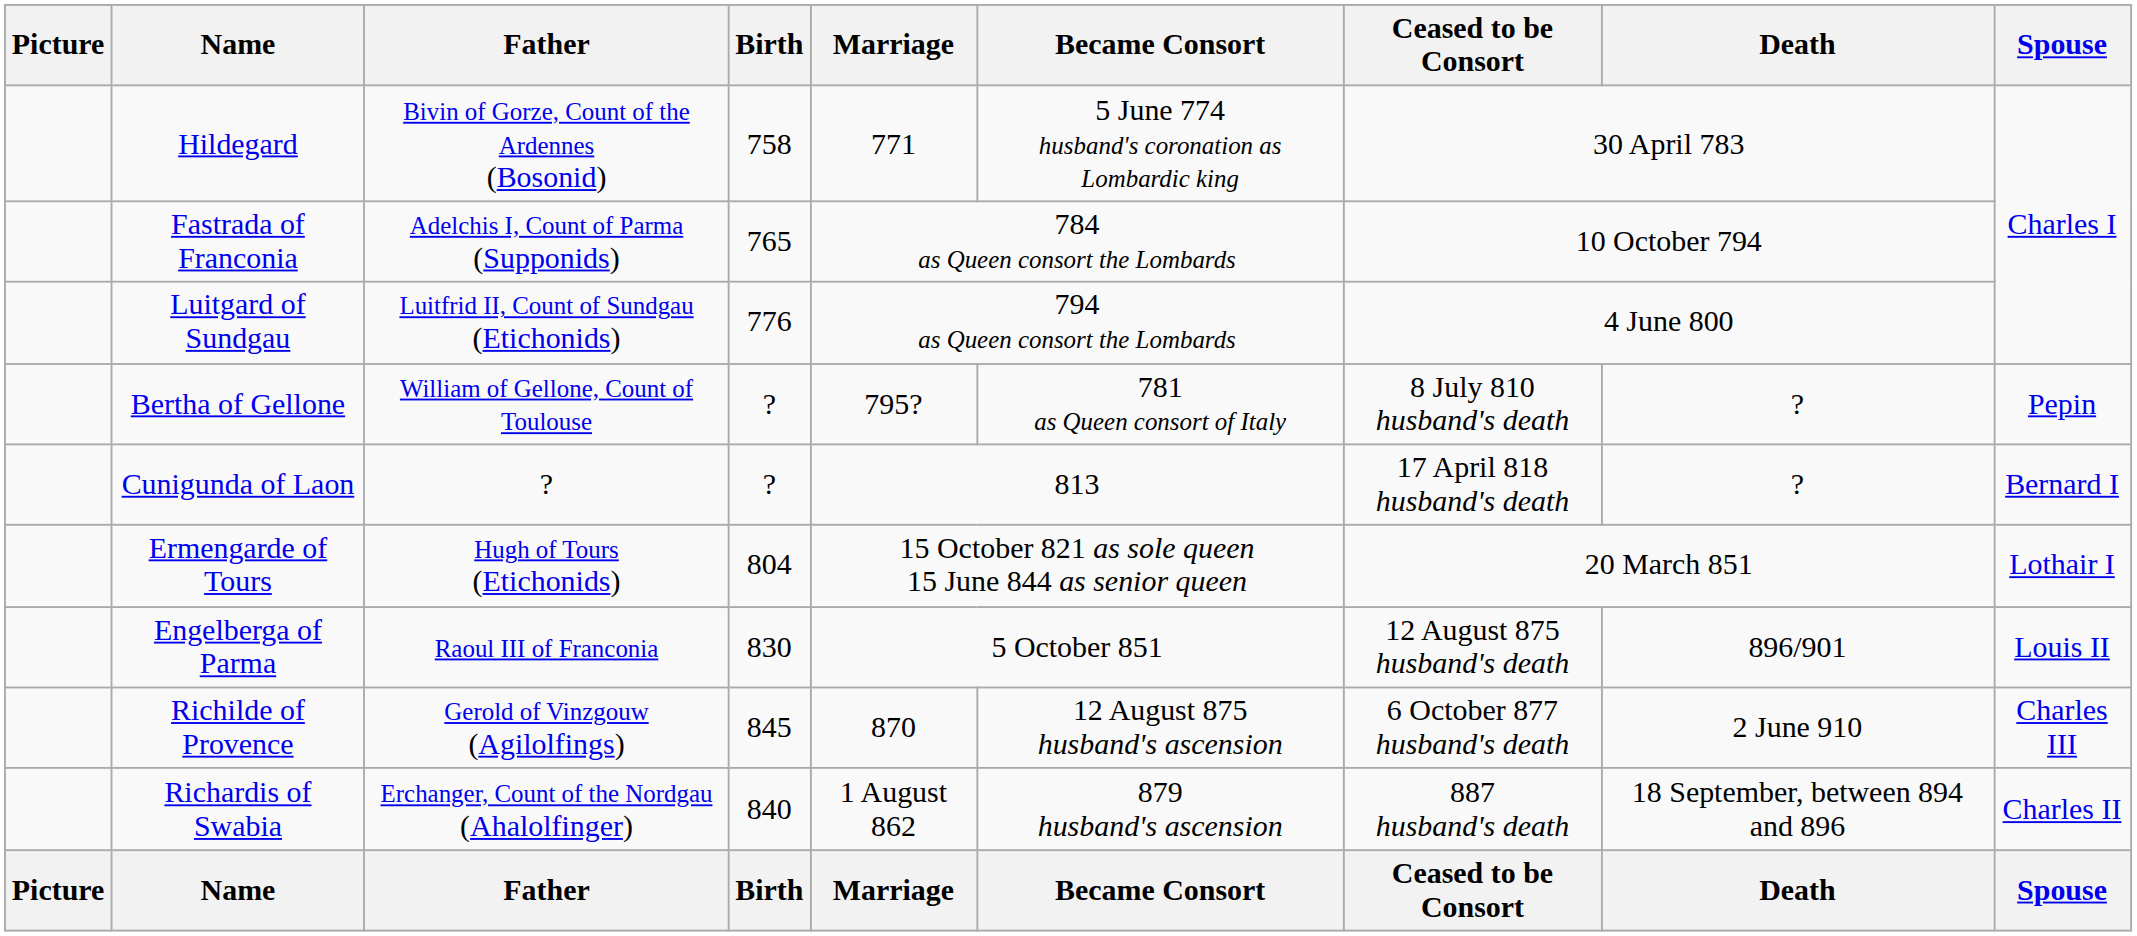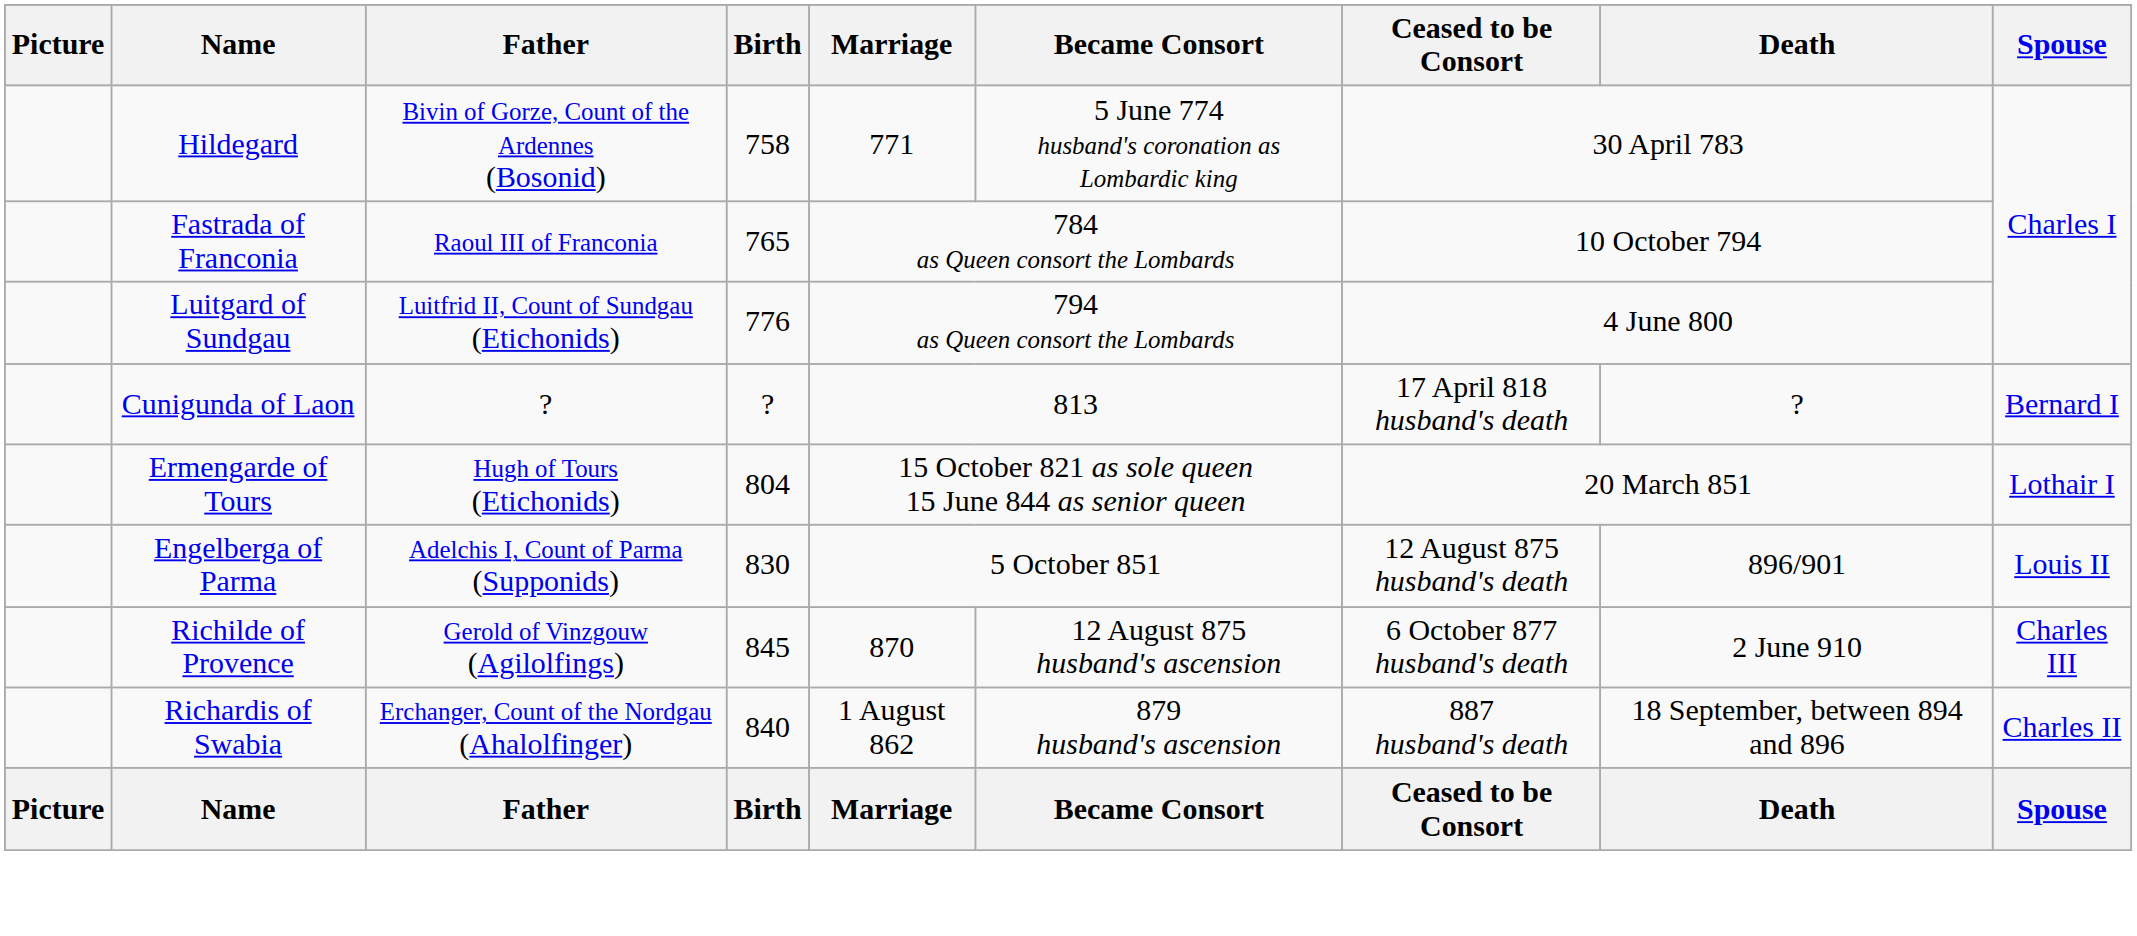 <table width=90% class="wikitable">
 <tr>
 <th>Picture</th>
 <th>Name</th>
 <th>Father</th>
 <th>Birth</th>
 <th>Marriage</th>
 <th>Became Consort</th>
 <th>Ceased to be Consort</th>
 <th>Death</th>
 <th><a href='#'>Spouse</a></th>
 </tr>
 <tr>
 <td align="center"></td>
 <td align="center"><a href='#'>Hildegard</a></td>
 <td align="center"><small><a href='#'>Bivin of Gorze, Count of the Ardennes</a></small><br>(<a href='#'>Bosonid</a>)</td>
 <td align="center">758</td>
 <td align="center">771</td>
 <td align="center">5 June 774<br><small><em>husband's coronation as Lombardic king</em></small></td>
 <td align="center" colspan="2">30 April 783</td>
 <td align="center" rowspan="3"><a href='#'>Charles I</a></td>
 </tr>
 <tr>
 <td align="center"></td>
 <td align="center"><a href='#'>Fastrada of Franconia</a></td>
-<td align="center"><small><a href='#'>Adelchis I, Count of Parma</a></small><br>(<a href='#'>Supponids</a>)</td>
+<td align="center"><small><a href='#'>Raoul III of Franconia</a></small></td>
 <td align="center">765</td>
 <td align="center" colspan="2">784<br><small><em>as Queen consort the Lombards</em></small></td>
 <td align="center" colspan="2">10 October 794</td>
 </tr>
 <tr>
 <td align="center"></td>
 <td align="center"><a href='#'>Luitgard of Sundgau</a></td>
 <td align="center"><small><a href='#'>Luitfrid II, Count of Sundgau</a></small><br>(<a href='#'>Etichonids</a>)</td>
 <td align="center">776</td>
 <td align="center" colspan="2">794<br><small><em>as Queen consort the Lombards</em></small></td>
 <td align="center" colspan="2">4 June 800</td>
-</tr>
-<tr>
-<td align=center></td>
-<td align=center><a href='#'>Bertha of Gellone</a></td>
-<td align="center"><small><a href='#'>William of Gellone, Count of Toulouse</a></small></td>
-<td align="center">?</td>
-<td align="center">795?</td>
-<td align="center">781<br><small><em>as Queen consort of Italy</em></small></td>
-<td align="center">8 July 810<br><em>husband's death</em></td>
-<td align="center">?</td>
-<td align="center"><a href='#'>Pepin</a></td>
 </tr>
 <tr>
 <td align=center></td>
 <td align=center><a href='#'>Cunigunda of Laon</a></td>
 <td align="center">?</td>
 <td align="center">?</td>
 <td align="center" colspan="2">813</td>
 <td align="center">17 April 818<br><em>husband's death</em></td>
 <td align="center">?</td>
 <td align="center"><a href='#'>Bernard I</a></td>
 </tr>
 <tr>
 <td align=center></td>
 <td align=center><a href='#'>Ermengarde of Tours</a></td>
 <td align="center"><small><a href='#'>Hugh of Tours</a></small><br>(<a href='#'>Etichonids</a>)</td>
 <td align="center">804</td>
 <td align="center" colspan="2">15 October 821 <em>as sole queen</em><br>15 June 844 <em>as senior queen</em></td>
 <td align="center" colspan="2">20 March 851</td>
 <td align="center"><a href='#'>Lothair I</a></td>
 </tr>
 <tr>
 <td align=center></td>
 <td align=center><a href='#'>Engelberga of Parma</a></td>
-<td align="center"><small><a href='#'>Raoul III of Franconia</a></small></td>
+<td align="center"><small><a href='#'>Adelchis I, Count of Parma</a></small><br>(<a href='#'>Supponids</a>)</td>
 <td align="center">830</td>
 <td align="center" colspan="2">5 October 851</td>
 <td align="center">12 August 875<br><em>husband's death</em></td>
 <td align="center">896/901</td>
 <td align="center"><a href='#'>Louis II</a></td>
 </tr>
 <tr>
 <td align="center"></td>
 <td align=center><a href='#'>Richilde of Provence</a></td>
 <td align="center"><small><a href='#'>Gerold of Vinzgouw</a></small><br>(<a href='#'>Agilolfings</a>)</td>
 <td align="center">845</td>
 <td align="center">870</td>
 <td align="center">12 August 875<br><em>husband's ascension</em></td>
 <td align="center">6 October 877<br><em>husband's death</em></td>
 <td align="center">2 June 910</td>
 <td align="center"><a href='#'>Charles III</a></td>
 </tr>
 <tr>
 <td align=center></td>
 <td align=center><a href='#'>Richardis of Swabia</a></td>
 <td align="center"><small><a href='#'>Erchanger, Count of the Nordgau</a></small><br>(<a href='#'>Ahalolfinger</a>)</td>
 <td align="center">840</td>
 <td align="center">1 August 862</td>
 <td align="center">879<br><em>husband's ascension</em></td>
 <td align="center">887<br><em>husband's death</em></td>
 <td align="center">18 September, between 894 and 896</td>
 <td align="center"><a href='#'>Charles II</a></td>
 </tr>
 <tr>
 <th>Picture</th>
 <th>Name</th>
 <th>Father</th>
 <th>Birth</th>
 <th>Marriage</th>
 <th>Became Consort</th>
 <th>Ceased to be Consort</th>
 <th>Death</th>
 <th><a href='#'>Spouse</a></th>
 </tr>
 </table>
